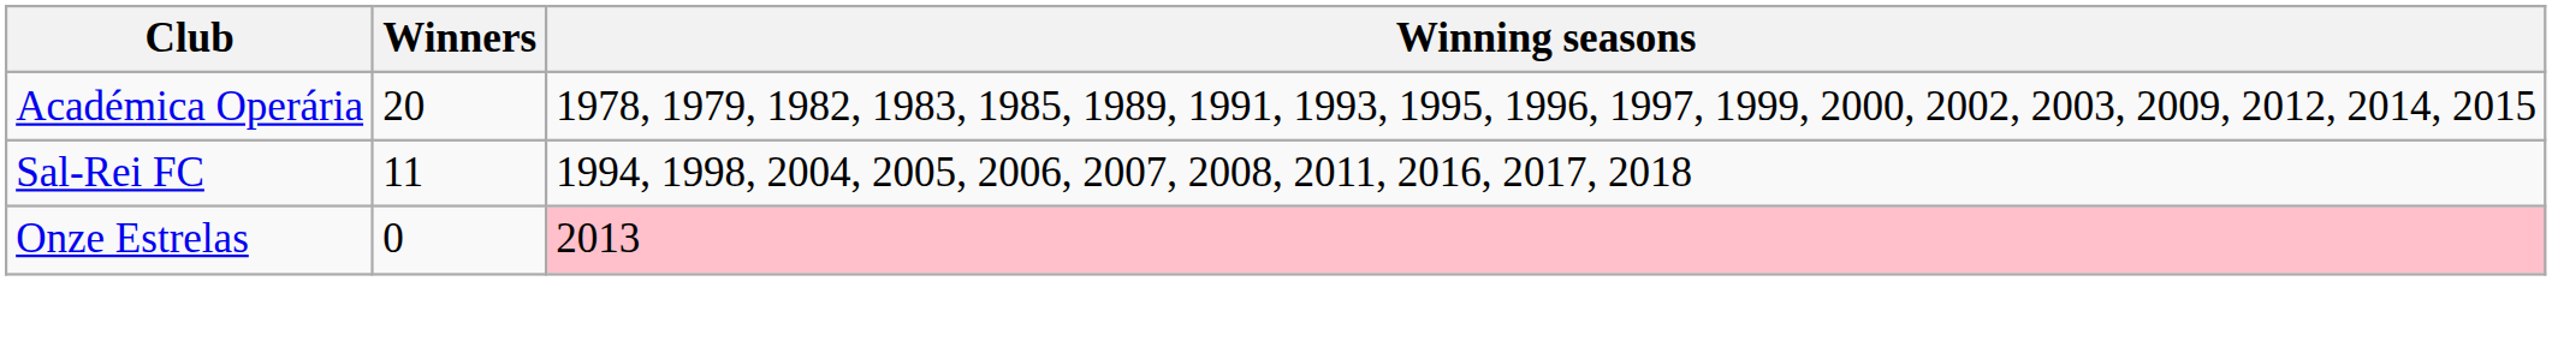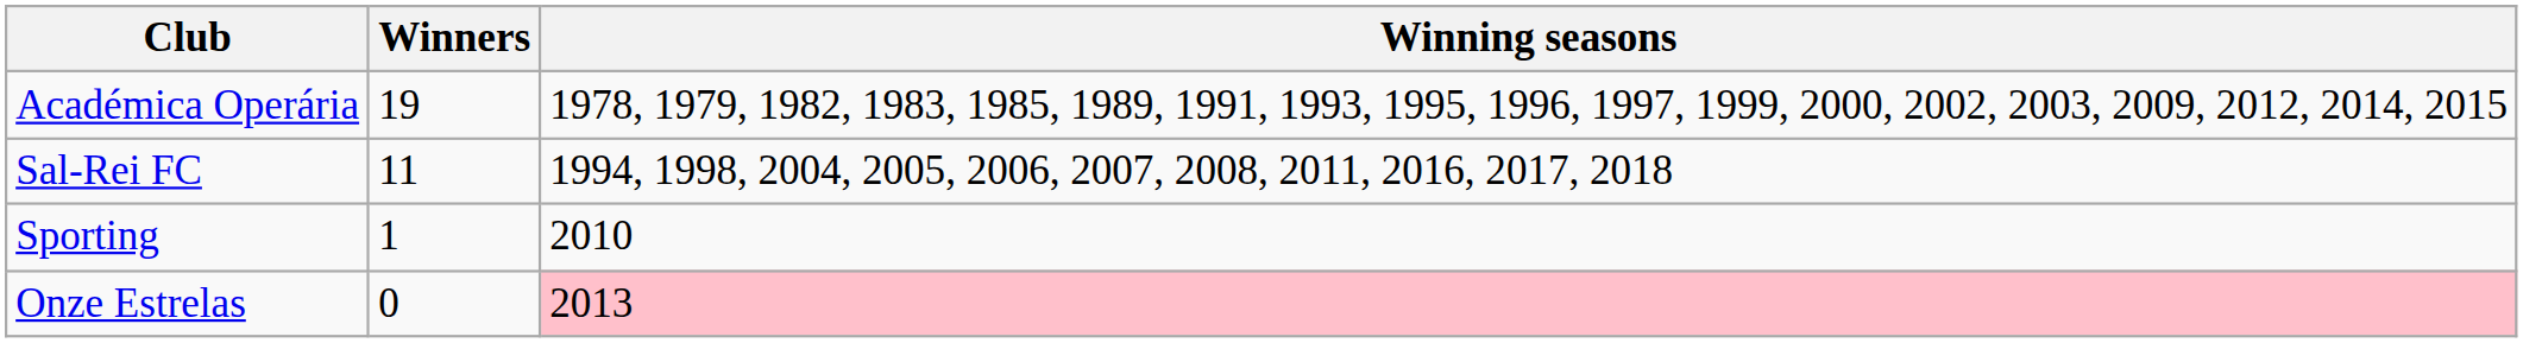 <table class="wikitable">
 <tr>
 <th>Club</th>
 <th>Winners</th>
 <th>Winning seasons</th>
 </tr>
 <tr>
 <td><a href='#'>Académica Operária</a></td>
-<td>20</td>
+<td>19</td>
 <td>1978, 1979, 1982, 1983, 1985, 1989, 1991, 1993, 1995, 1996, 1997, 1999, 2000, 2002, 2003, 2009, 2012, 2014, 2015</td>
 </tr>
 <tr>
 <td><a href='#'>Sal-Rei FC</a></td>
 <td>11</td>
 <td>1994, 1998, 2004, 2005, 2006, 2007, 2008, 2011, 2016, 2017, 2018</td>
 </tr>
 <tr>
+<td><a href='#'>Sporting</a></td>
+<td>1</td>
+<td>2010</td>
+</tr>
+<tr>
 <td><a href='#'>Onze Estrelas</a></td>
 <td>0</td>
 <td style="background: pink;">2013</td>
 </tr>
 </table>
